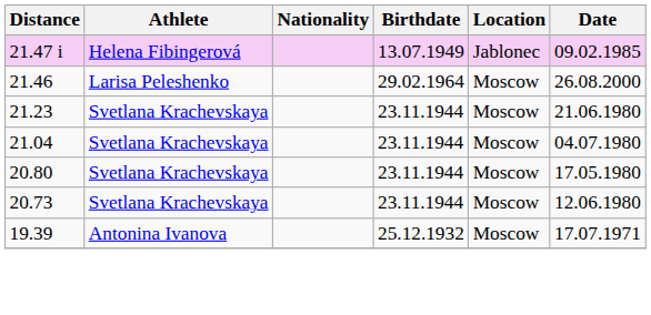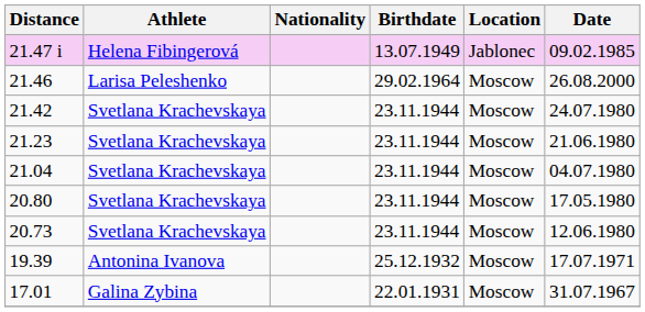 <table class="wikitable">
 <tr>
 <th>Distance</th>
 <th>Athlete</th>
 <th>Nationality</th>
 <th>Birthdate</th>
 <th>Location</th>
 <th>Date</th>
 </tr>
 <tr bgcolor=#f6CEF5>
 <td>21.47 i</td>
 <td><a href='#'>Helena Fibingerová</a></td>
 <td></td>
 <td>13.07.1949</td>
 <td>Jablonec</td>
 <td>09.02.1985</td>
 </tr>
 <tr>
 <td>21.46</td>
 <td><a href='#'>Larisa Peleshenko</a></td>
 <td></td>
 <td>29.02.1964</td>
 <td>Moscow</td>
 <td>26.08.2000</td>
+</tr>
+<tr>
+<td>21.42</td>
+<td><a href='#'>Svetlana Krachevskaya</a></td>
+<td></td>
+<td>23.11.1944</td>
+<td>Moscow</td>
+<td>24.07.1980</td>
 </tr>
 <tr>
 <td>21.23</td>
 <td><a href='#'>Svetlana Krachevskaya</a></td>
 <td></td>
 <td>23.11.1944</td>
 <td>Moscow</td>
 <td>21.06.1980</td>
 </tr>
 <tr>
 <td>21.04</td>
 <td><a href='#'>Svetlana Krachevskaya</a></td>
 <td></td>
 <td>23.11.1944</td>
 <td>Moscow</td>
 <td>04.07.1980</td>
 </tr>
 <tr>
 <td>20.80</td>
 <td><a href='#'>Svetlana Krachevskaya</a></td>
 <td></td>
 <td>23.11.1944</td>
 <td>Moscow</td>
 <td>17.05.1980</td>
 </tr>
 <tr>
 <td>20.73</td>
 <td><a href='#'>Svetlana Krachevskaya</a></td>
 <td></td>
 <td>23.11.1944</td>
 <td>Moscow</td>
 <td>12.06.1980</td>
 </tr>
 <tr>
 <td>19.39</td>
 <td><a href='#'>Antonina Ivanova</a></td>
 <td></td>
 <td>25.12.1932</td>
 <td>Moscow</td>
 <td>17.07.1971</td>
 </tr>
 <tr>
+<td>17.01</td>
+<td><a href='#'>Galina Zybina</a></td>
+<td></td>
+<td>22.01.1931</td>
+<td>Moscow</td>
+<td>31.07.1967</td>
+</tr>
+<tr>
 </tr>
 </table>
